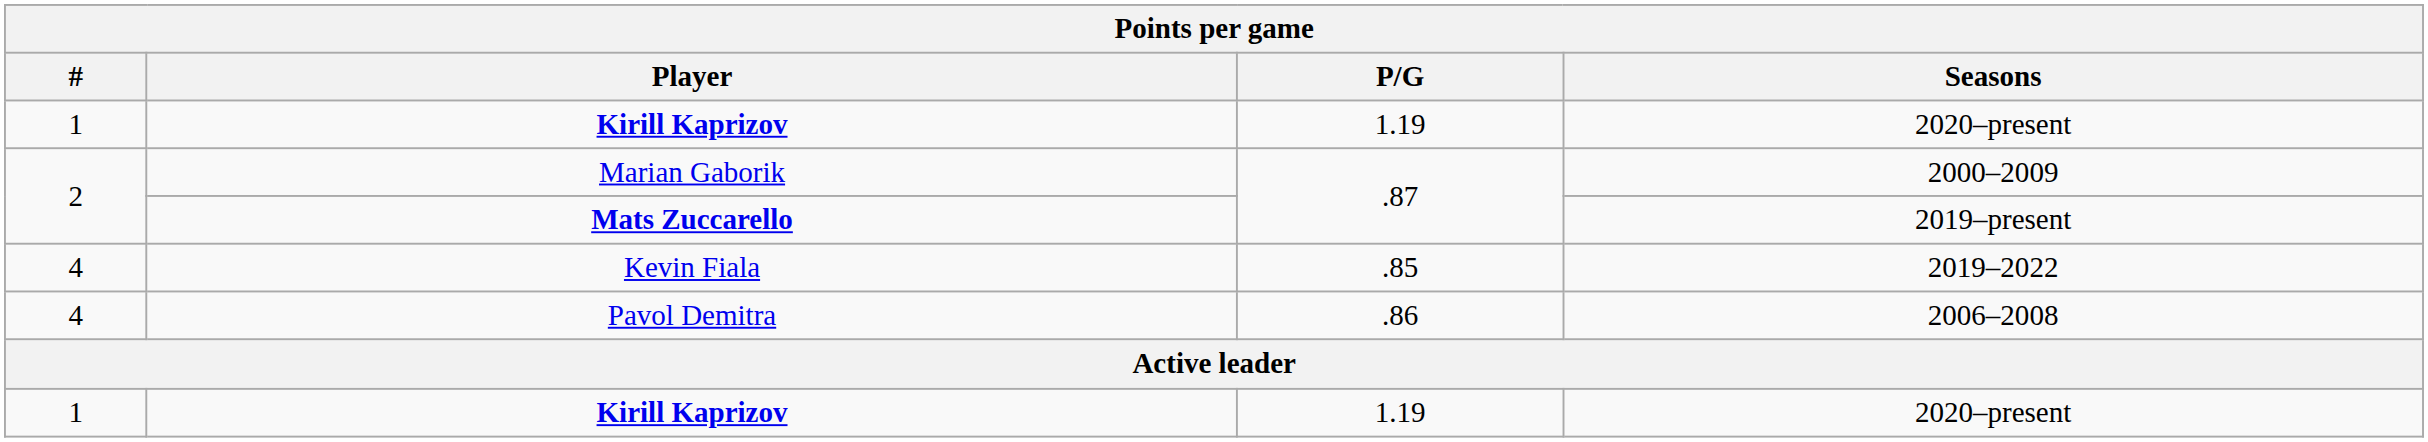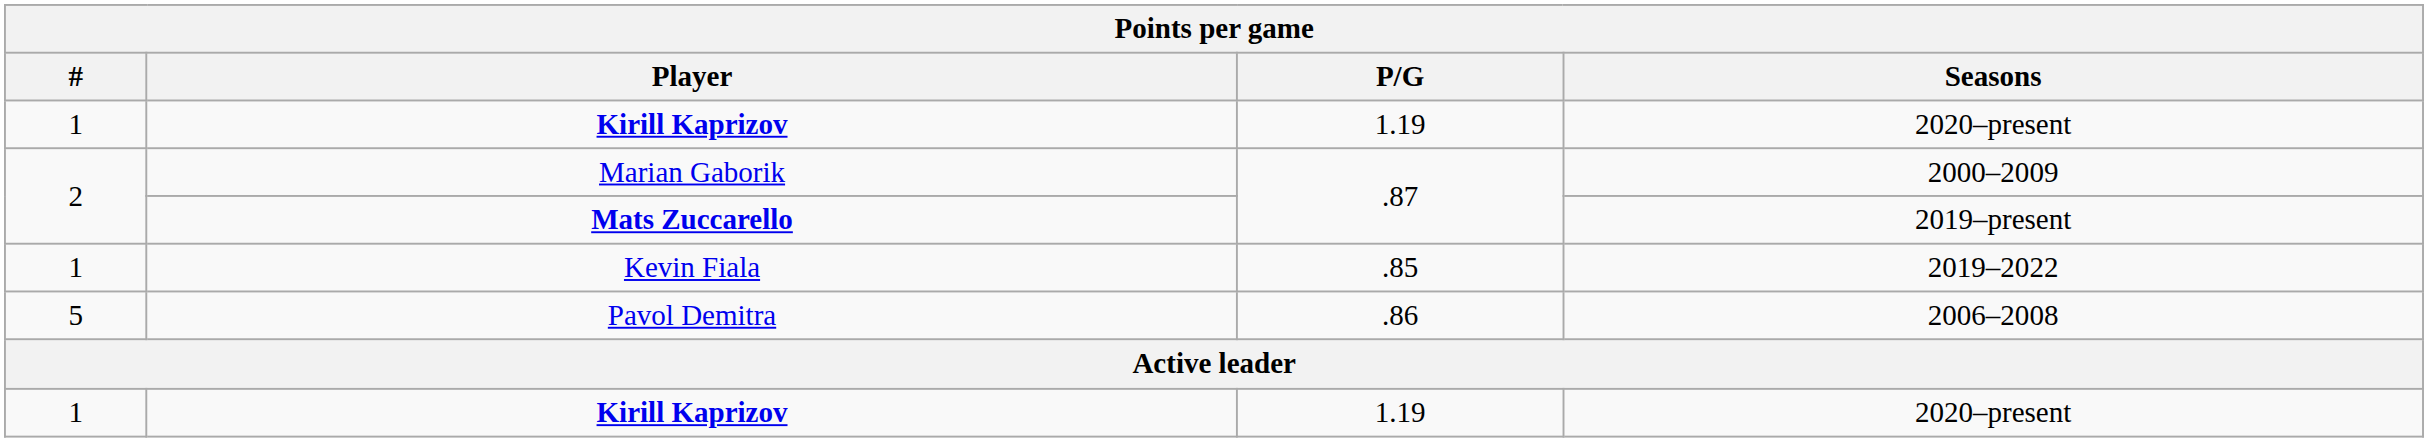 <table class="wikitable" style="text-align: center; font-size: 95%" width="80%">
 <tr>
 <th colspan="4">Points per game</th>
 </tr>
 <tr>
 <th>#</th>
 <th>Player</th>
 <th>P/G</th>
 <th>Seasons</th>
 </tr>
 <tr>
 <td>1</td>
 <td><strong><a href='#'>Kirill Kaprizov</a></strong></td>
 <td>1.19</td>
 <td>2020–present</td>
 </tr>
 <tr>
 <td rowspan="2">2</td>
 <td><a href='#'>Marian Gaborik</a></td>
 <td rowspan="2">.87</td>
 <td>2000–2009</td>
 </tr>
 <tr>
 <td><strong><a href='#'>Mats Zuccarello</a></strong></td>
 <td>2019–present</td>
 </tr>
 <tr>
-<td>4</td>
+<td>1</td>
 <td><a href='#'>Kevin Fiala</a></td>
 <td>.85</td>
 <td>2019–2022</td>
 </tr>
 <tr>
-<td>4</td>
+<td>5</td>
 <td><a href='#'>Pavol Demitra</a></td>
 <td>.86</td>
 <td>2006–2008</td>
 </tr>
 <tr>
 <th colspan="4">Active leader</th>
 </tr>
 <tr>
 <td>1</td>
 <td><strong><a href='#'>Kirill Kaprizov</a></strong></td>
 <td>1.19</td>
 <td>2020–present</td>
 </tr>
 </table>
